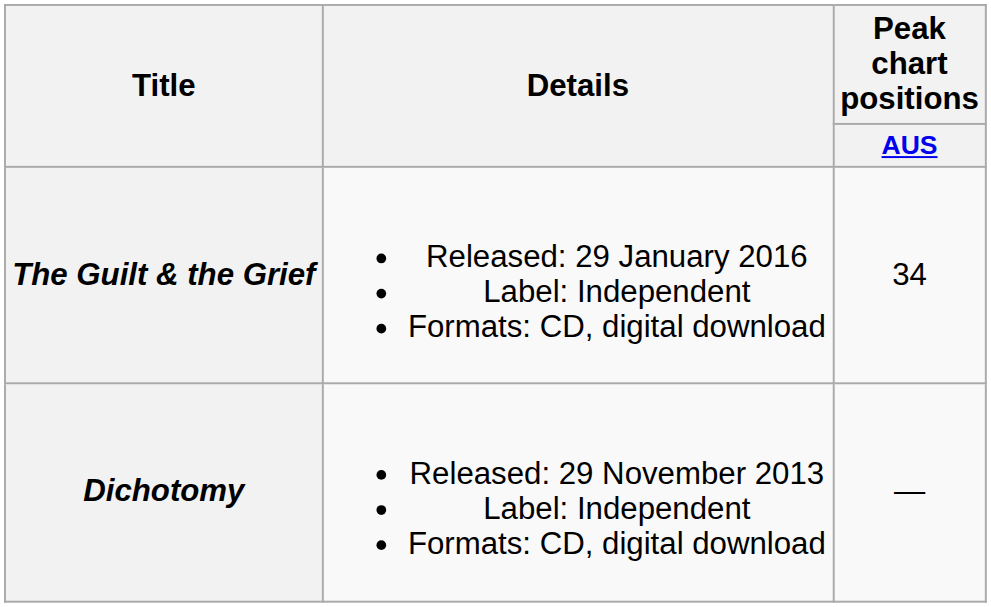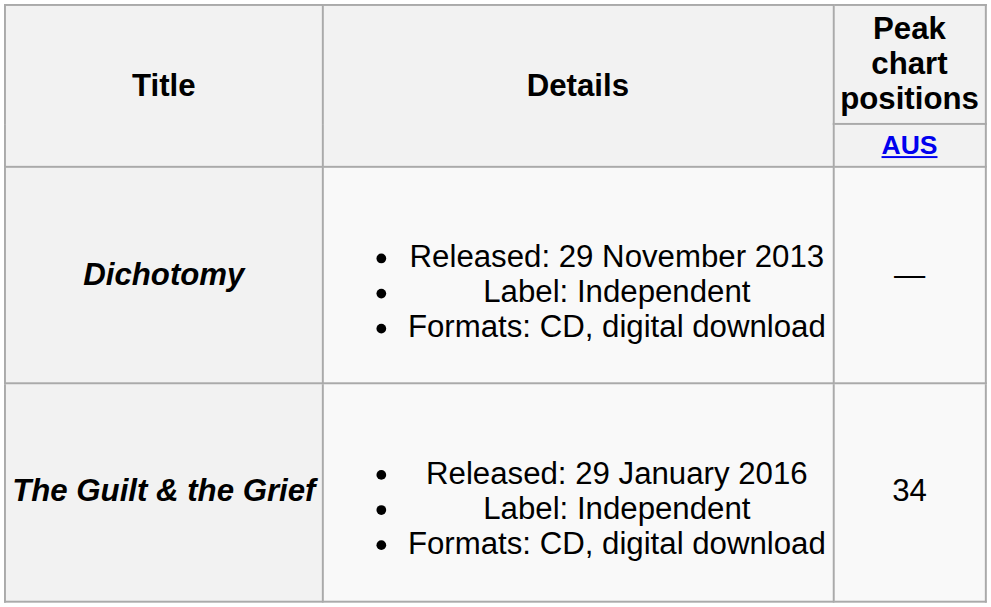 <table class="wikitable plainrowheaders" style="text-align:center;">
 <tr>
 <th rowspan="2">Title</th>
 <th rowspan="2">Details</th>
 <th>Peak chart positions</th>
 </tr>
 <tr>
 <th scope="col" style="width:3em;font-size:85%;"><a href='#'>AUS</a><br></th>
 </tr>
 <tr>
+<th scope="row"><em>Dichotomy</em></th>
+<td><br><ul><li>Released: 29 November 2013</li><li>Label: Independent</li><li>Formats: CD, digital download</li></ul></td>
+<td>—</td>
+</tr>
+<tr>
 <th scope="row"><em>The Guilt & the Grief</em></th>
 <td><br><ul><li>Released: 29 January 2016</li><li>Label: Independent</li><li>Formats: CD, digital download</li></ul></td>
 <td>34</td>
 </tr>
-<tr>
-<th scope="row"><em>Dichotomy</em></th>
-<td><br><ul><li>Released: 29 November 2013</li><li>Label: Independent</li><li>Formats: CD, digital download</li></ul></td>
-<td>—</td>
-</tr>
 </table>
